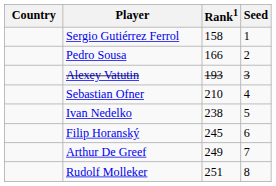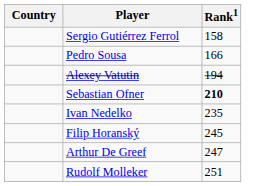 <table class="sortable wikitable">
 <tr>
 <th width="70">Country</th>
 <th width="175">Player</th>
 <th>Rank<sup>1</sup></th>
-<th>Seed</th>
 </tr>
 <tr>
 <td></td>
 <td><a href='#'>Sergio Gutiérrez Ferrol</a></td>
 <td>158</td>
-<td>1</td>
 </tr>
 <tr>
 <td></td>
 <td><a href='#'>Pedro Sousa</a></td>
 <td>166</td>
-<td>2</td>
 </tr>
 <tr>
 <td><s></s></td>
 <td><s><a href='#'>Alexey Vatutin</a></s></td>
-<td><s>193</s></td>
-<td><s>3</s></td>
+<td><s>194</s></td>
 </tr>
 <tr>
 <td></td>
 <td><a href='#'>Sebastian Ofner</a></td>
-<td>210</td>
-<td>4</td>
+<td><strong>210</strong></td>
 </tr>
 <tr>
 <td></td>
 <td><a href='#'>Ivan Nedelko</a></td>
-<td>238</td>
-<td>5</td>
+<td>235</td>
 </tr>
 <tr>
 <td></td>
 <td><a href='#'>Filip Horanský</a></td>
 <td>245</td>
-<td>6</td>
 </tr>
 <tr>
 <td></td>
 <td><a href='#'>Arthur De Greef</a></td>
-<td>249</td>
-<td>7</td>
+<td>247</td>
 </tr>
 <tr>
 <td></td>
 <td><a href='#'>Rudolf Molleker</a></td>
 <td>251</td>
-<td>8</td>
 </tr>
 </table>
